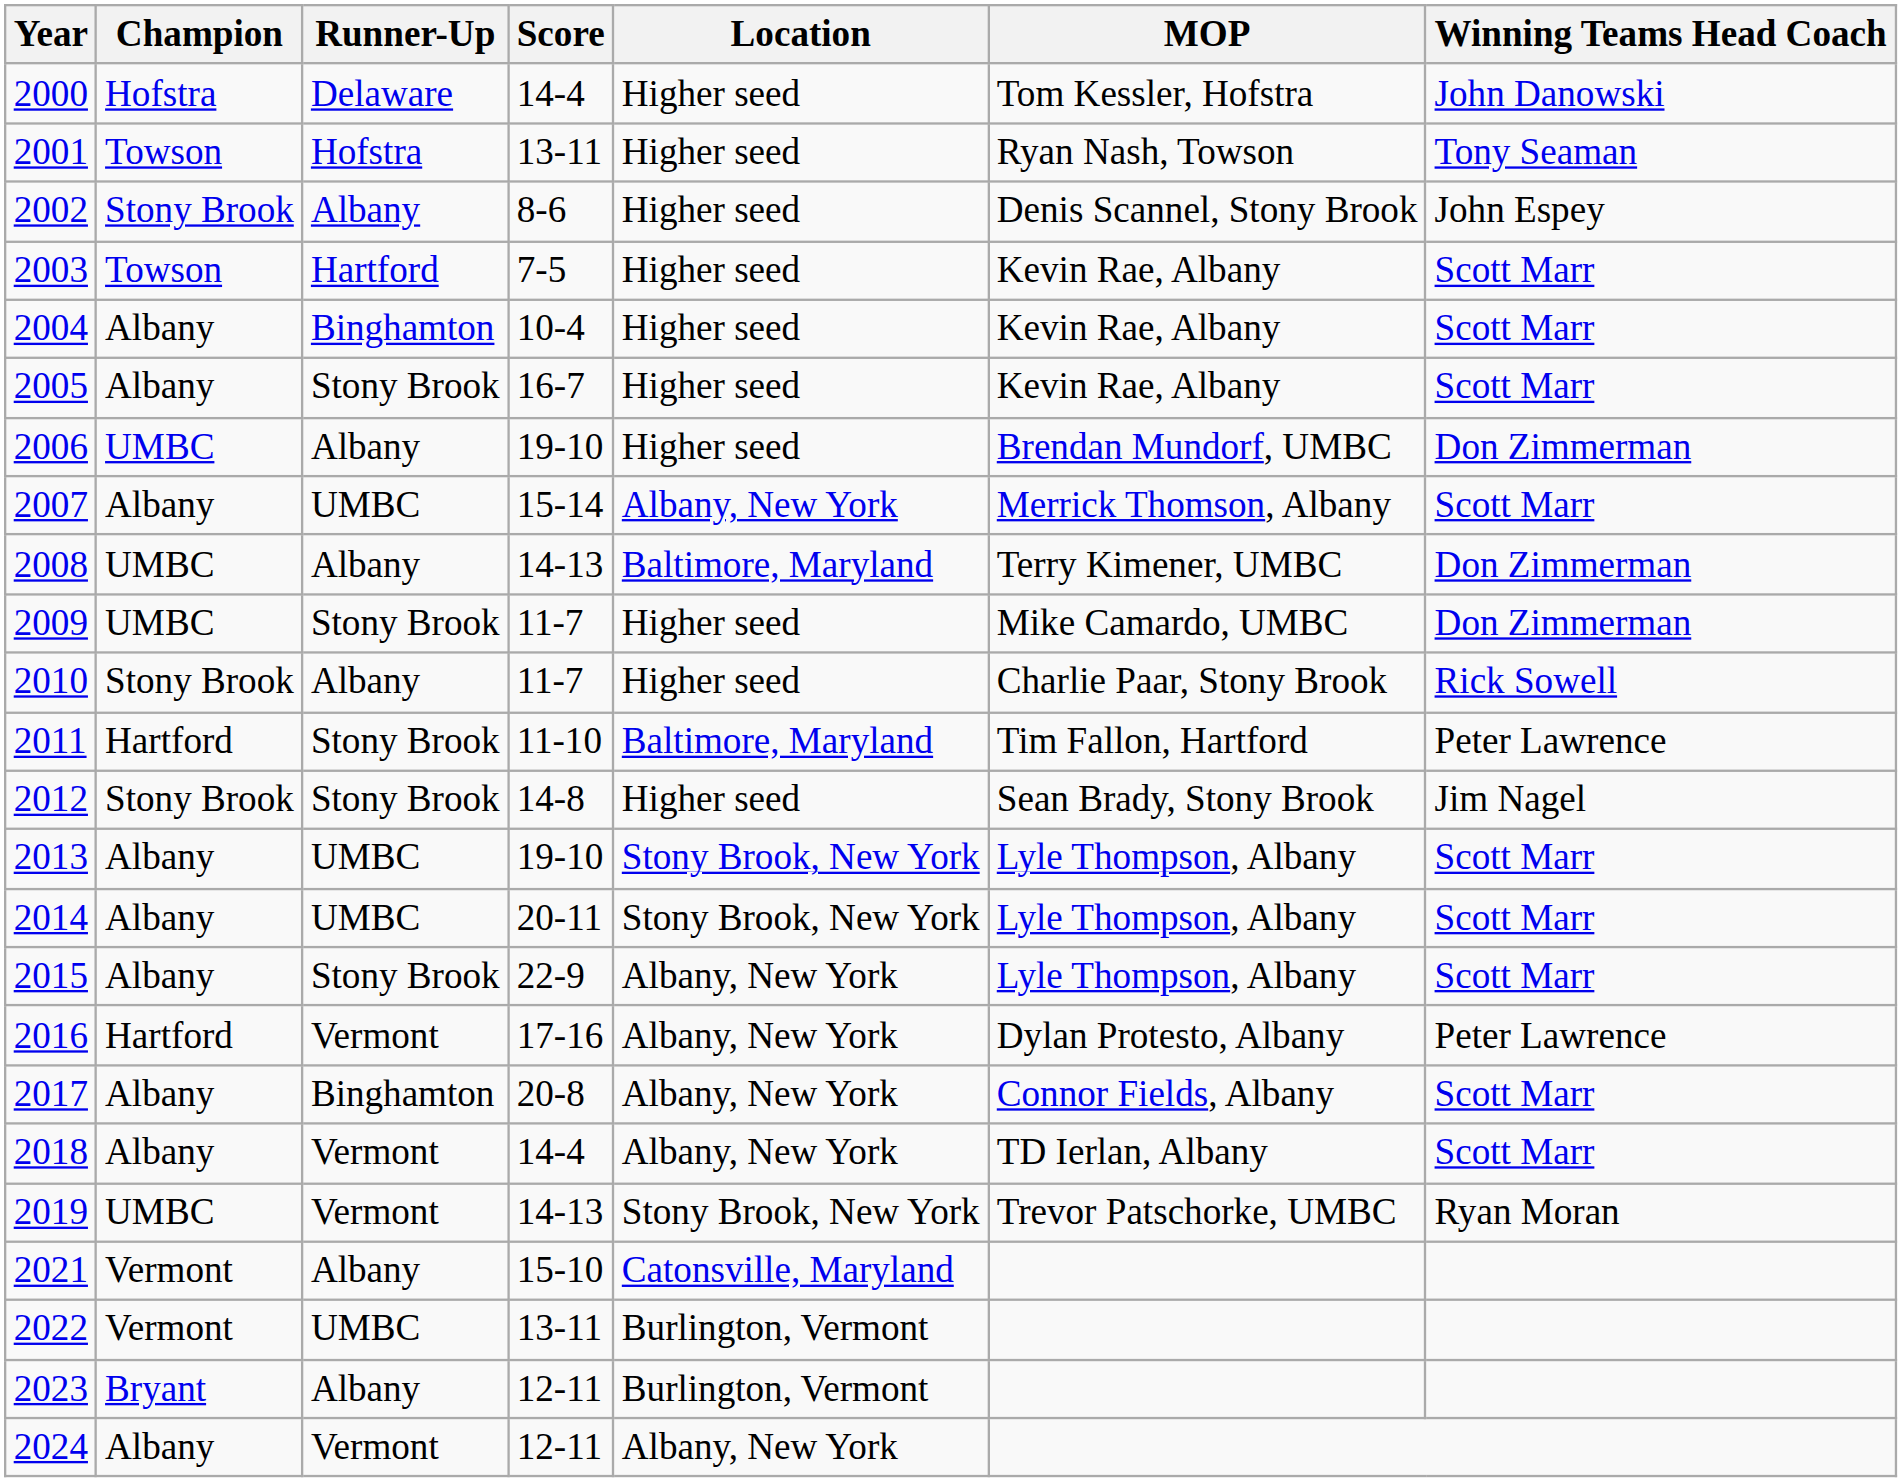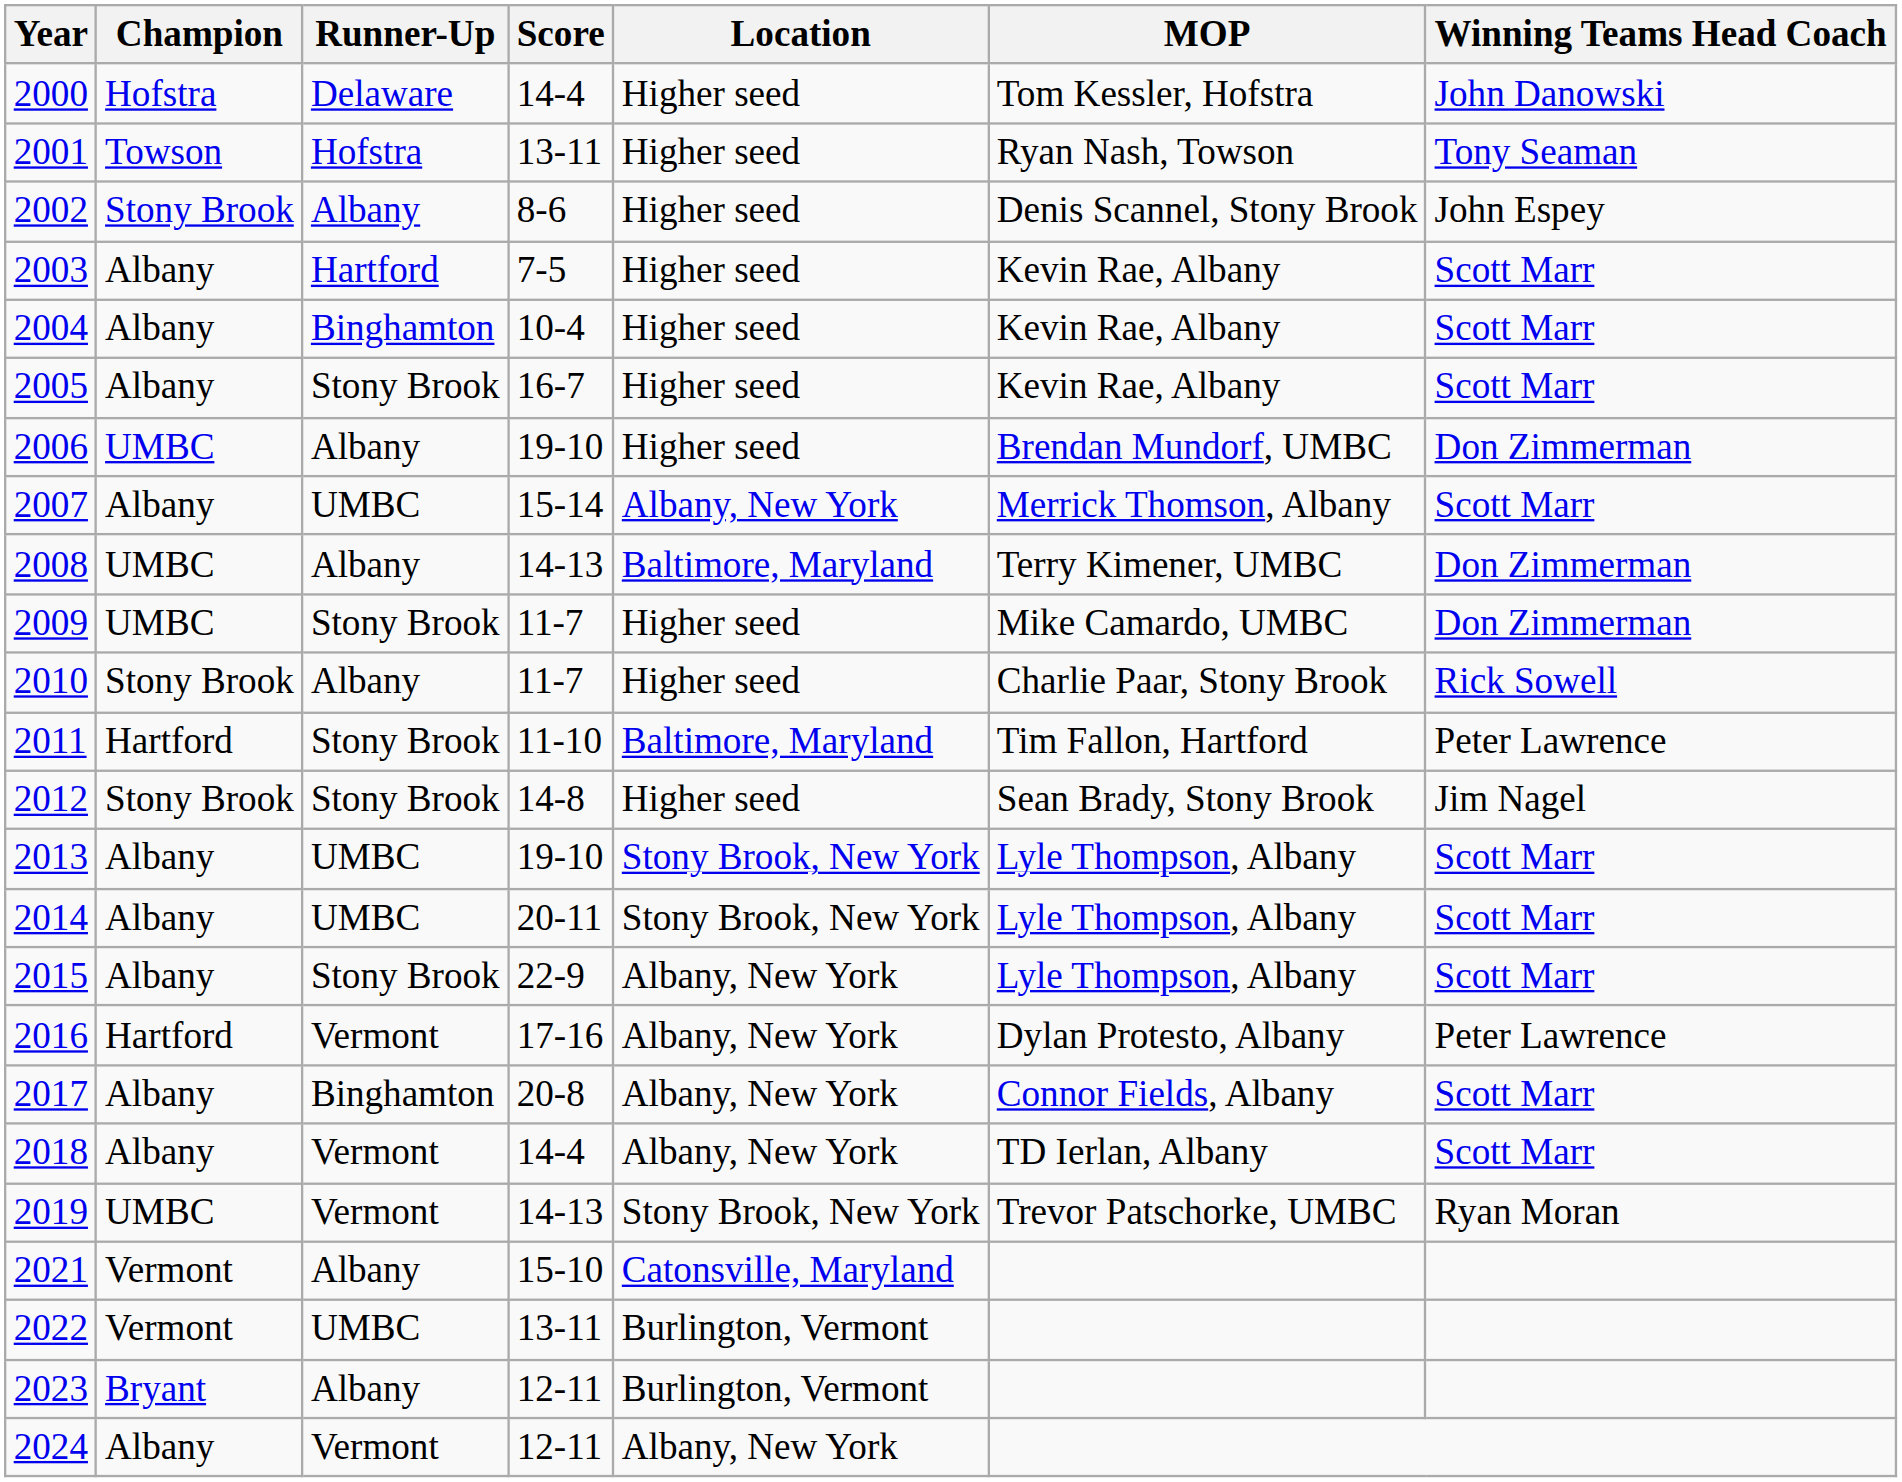 <table class="wikitable">
 <tr>
 <th>Year</th>
 <th>Champion</th>
 <th>Runner-Up</th>
 <th>Score</th>
 <th>Location</th>
 <th>MOP</th>
 <th>Winning Teams Head Coach</th>
 </tr>
 <tr>
 <td><a href='#'>2000</a></td>
 <td><a href='#'>Hofstra</a></td>
 <td><a href='#'>Delaware</a></td>
 <td>14-4</td>
 <td>Higher seed</td>
 <td>Tom Kessler, Hofstra</td>
 <td><a href='#'>John Danowski</a></td>
 </tr>
 <tr>
 <td><a href='#'>2001</a></td>
 <td><a href='#'>Towson</a></td>
 <td><a href='#'>Hofstra</a></td>
 <td>13-11</td>
 <td>Higher seed</td>
 <td>Ryan Nash, Towson</td>
 <td><a href='#'>Tony Seaman</a></td>
 </tr>
 <tr>
 <td><a href='#'>2002</a></td>
 <td><a href='#'>Stony Brook</a></td>
 <td><a href='#'>Albany</a></td>
 <td>8-6</td>
 <td>Higher seed</td>
 <td>Denis Scannel, Stony Brook</td>
 <td>John Espey</td>
 </tr>
 <tr>
 <td><a href='#'>2003</a></td>
-<td><a href='#'>Towson</a></td>
+<td>Albany</td>
 <td><a href='#'>Hartford</a></td>
 <td>7-5</td>
 <td>Higher seed</td>
 <td>Kevin Rae, Albany</td>
 <td><a href='#'>Scott Marr</a></td>
 </tr>
 <tr>
 <td><a href='#'>2004</a></td>
 <td>Albany</td>
 <td><a href='#'>Binghamton</a></td>
 <td>10-4</td>
 <td>Higher seed</td>
 <td>Kevin Rae, Albany</td>
 <td><a href='#'>Scott Marr</a></td>
 </tr>
 <tr>
 <td><a href='#'>2005</a></td>
 <td>Albany</td>
 <td>Stony Brook</td>
 <td>16-7</td>
 <td>Higher seed</td>
 <td>Kevin Rae, Albany</td>
 <td><a href='#'>Scott Marr</a></td>
 </tr>
 <tr>
 <td><a href='#'>2006</a></td>
 <td><a href='#'>UMBC</a></td>
 <td>Albany</td>
 <td>19-10</td>
 <td>Higher seed</td>
 <td><a href='#'>Brendan Mundorf</a>, UMBC</td>
 <td><a href='#'>Don Zimmerman</a></td>
 </tr>
 <tr>
 <td><a href='#'>2007</a></td>
 <td>Albany</td>
 <td>UMBC</td>
 <td>15-14</td>
 <td><a href='#'>Albany, New York</a></td>
 <td><a href='#'>Merrick Thomson</a>, Albany</td>
 <td><a href='#'>Scott Marr</a></td>
 </tr>
 <tr>
 <td><a href='#'>2008</a></td>
 <td>UMBC</td>
 <td>Albany</td>
 <td>14-13</td>
 <td><a href='#'>Baltimore, Maryland</a></td>
 <td>Terry Kimener, UMBC</td>
 <td><a href='#'>Don Zimmerman</a></td>
 </tr>
 <tr>
 <td><a href='#'>2009</a></td>
 <td>UMBC</td>
 <td>Stony Brook</td>
 <td>11-7</td>
 <td>Higher seed</td>
 <td>Mike Camardo, UMBC</td>
 <td><a href='#'>Don Zimmerman</a></td>
 </tr>
 <tr>
 <td><a href='#'>2010</a></td>
 <td>Stony Brook</td>
 <td>Albany</td>
 <td>11-7</td>
 <td>Higher seed</td>
 <td>Charlie Paar, Stony Brook</td>
 <td><a href='#'>Rick Sowell</a></td>
 </tr>
 <tr>
 <td><a href='#'>2011</a></td>
 <td>Hartford</td>
 <td>Stony Brook</td>
 <td>11-10</td>
 <td><a href='#'>Baltimore, Maryland</a></td>
 <td>Tim Fallon, Hartford</td>
 <td>Peter Lawrence</td>
 </tr>
 <tr>
 <td><a href='#'>2012</a></td>
 <td>Stony Brook</td>
 <td>Stony Brook</td>
 <td>14-8</td>
 <td>Higher seed</td>
 <td>Sean Brady, Stony Brook</td>
 <td>Jim Nagel</td>
 </tr>
 <tr>
 <td><a href='#'>2013</a></td>
 <td>Albany</td>
 <td>UMBC</td>
 <td>19-10</td>
 <td><a href='#'>Stony Brook, New York</a></td>
 <td><a href='#'>Lyle Thompson</a>, Albany</td>
 <td><a href='#'>Scott Marr</a></td>
 </tr>
 <tr>
 <td><a href='#'>2014</a></td>
 <td>Albany</td>
 <td>UMBC</td>
 <td>20-11</td>
 <td>Stony Brook, New York</td>
 <td><a href='#'>Lyle Thompson</a>, Albany</td>
 <td><a href='#'>Scott Marr</a></td>
 </tr>
 <tr>
 <td><a href='#'>2015</a></td>
 <td>Albany</td>
 <td>Stony Brook</td>
 <td>22-9</td>
 <td>Albany, New York</td>
 <td><a href='#'>Lyle Thompson</a>, Albany</td>
 <td><a href='#'>Scott Marr</a></td>
 </tr>
 <tr>
 <td><a href='#'>2016</a></td>
 <td>Hartford</td>
 <td>Vermont</td>
 <td>17-16</td>
 <td>Albany, New York</td>
 <td>Dylan Protesto, Albany</td>
 <td>Peter Lawrence</td>
 </tr>
 <tr>
 <td><a href='#'>2017</a></td>
 <td>Albany</td>
 <td>Binghamton</td>
 <td>20-8</td>
 <td>Albany, New York</td>
 <td><a href='#'>Connor Fields</a>, Albany</td>
 <td><a href='#'>Scott Marr</a></td>
 </tr>
 <tr>
 <td><a href='#'>2018</a></td>
 <td>Albany</td>
 <td>Vermont</td>
 <td>14-4</td>
 <td>Albany, New York</td>
 <td>TD Ierlan, Albany</td>
 <td><a href='#'>Scott Marr</a></td>
 </tr>
 <tr>
 <td><a href='#'>2019</a></td>
 <td>UMBC</td>
 <td>Vermont</td>
 <td>14-13</td>
 <td>Stony Brook, New York</td>
 <td>Trevor Patschorke, UMBC</td>
 <td>Ryan Moran</td>
 </tr>
 <tr>
 <td><a href='#'>2021</a></td>
 <td>Vermont</td>
 <td>Albany</td>
 <td>15-10</td>
 <td><a href='#'>Catonsville, Maryland</a></td>
 <td></td>
 <td></td>
 </tr>
 <tr>
 <td><a href='#'>2022</a></td>
 <td>Vermont</td>
 <td>UMBC</td>
 <td>13-11</td>
 <td>Burlington, Vermont</td>
 <td></td>
 <td></td>
 </tr>
 <tr>
 <td><a href='#'>2023</a></td>
 <td><a href='#'>Bryant</a></td>
 <td>Albany</td>
 <td>12-11</td>
 <td>Burlington, Vermont</td>
 <td></td>
 <td></td>
 </tr>
 <tr>
 <td><a href='#'>2024</a></td>
 <td>Albany</td>
 <td>Vermont</td>
 <td>12-11</td>
 <td>Albany, New York</td>
 </tr>
 </table>
